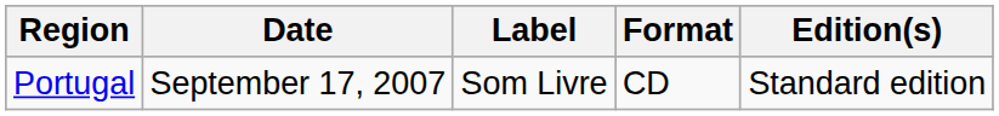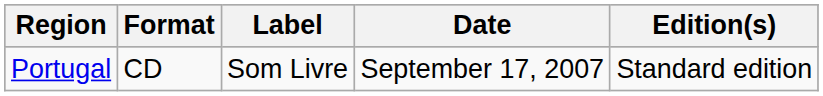 <table class="wikitable">
 <tr>
 <th>Region</th>
+<th>Format</th>
+<th>Label</th>
 <th>Date</th>
-<th>Label</th>
-<th>Format</th>
 <th>Edition(s)</th>
 </tr>
 <tr>
 <td><a href='#'>Portugal</a></td>
+<td>CD</td>
+<td>Som Livre</td>
 <td>September 17, 2007</td>
-<td>Som Livre</td>
-<td>CD</td>
 <td>Standard edition</td>
 </tr>
 </table>
